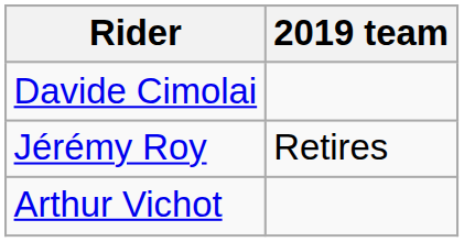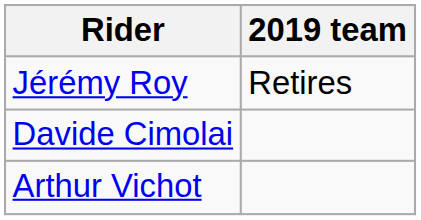 <table class="wikitable">
 <tr>
 <th>Rider</th>
 <th>2019 team</th>
 </tr>
 <tr>
+<td><a href='#'>Jérémy Roy</a></td>
+<td>Retires</td>
+</tr>
+<tr>
 <td><a href='#'>Davide Cimolai</a></td>
 <td></td>
-</tr>
-<tr>
-<td><a href='#'>Jérémy Roy</a></td>
-<td>Retires</td>
 </tr>
 <tr>
 <td><a href='#'>Arthur Vichot</a></td>
 <td></td>
 </tr>
 </table>
